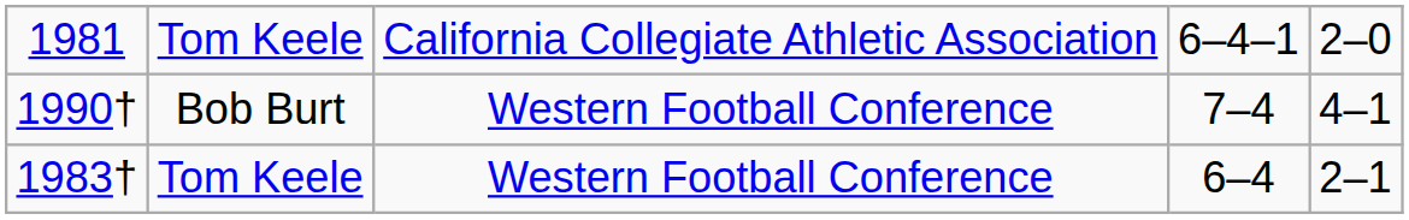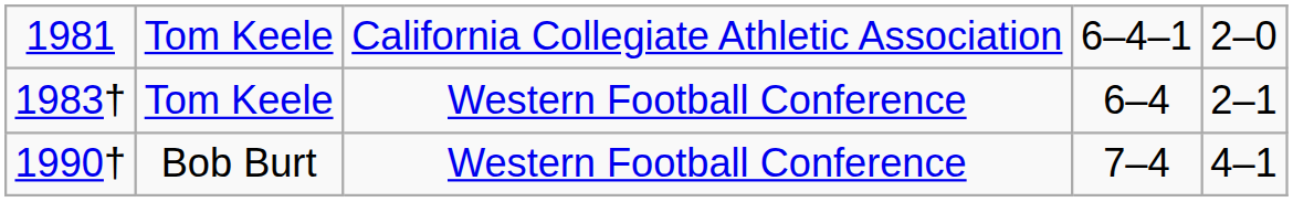 <table class="wikitable" style="text-align:center;">
 <tr style="text-align:center;">
 <td><a href='#'>1981</a></td>
 <td><a href='#'>Tom Keele</a></td>
 <td><a href='#'>California Collegiate Athletic Association</a></td>
 <td>6–4–1</td>
 <td>2–0</td>
 </tr>
 <tr>
+<td><a href='#'>1983</a>†</td>
+<td><a href='#'>Tom Keele</a></td>
+<td><a href='#'>Western Football Conference</a></td>
+<td>6–4</td>
+<td>2–1</td>
+</tr>
+<tr>
 <td><a href='#'>1990</a>†</td>
 <td>Bob Burt</td>
 <td><a href='#'>Western Football Conference</a></td>
 <td>7–4</td>
 <td>4–1</td>
 </tr>
-<tr>
-<td><a href='#'>1983</a>†</td>
-<td><a href='#'>Tom Keele</a></td>
-<td><a href='#'>Western Football Conference</a></td>
-<td>6–4</td>
-<td>2–1</td>
-</tr>
 </table>
